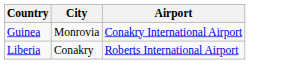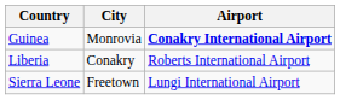 <table class="wikitable sortable">
 <tr>
 <th>Country</th>
 <th>City</th>
 <th>Airport</th>
 </tr>
 <tr>
 <td><a href='#'>Guinea</a></td>
 <td>Monrovia</td>
-<td><a href='#'>Conakry International Airport</a></td>
+<td><strong><a href='#'>Conakry International Airport</a></strong></td>
 </tr>
 <tr>
 <td><a href='#'>Liberia</a></td>
 <td>Conakry</td>
 <td><a href='#'>Roberts International Airport</a></td>
 </tr>
+<tr>
+<td><a href='#'>Sierra Leone</a></td>
+<td>Freetown</td>
+<td><a href='#'>Lungi International Airport</a></td>
+</tr>
 </table>
